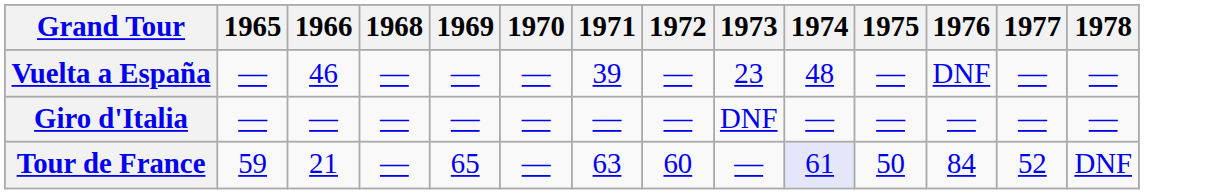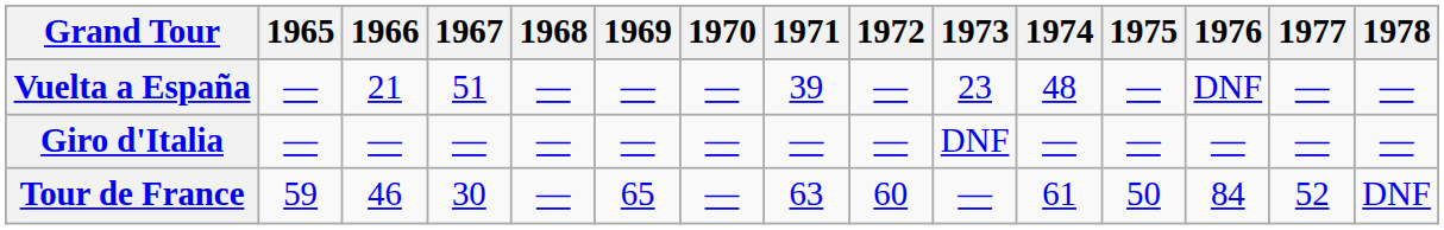 <table class="wikitable plainrowheaders">
 <tr>
 <th scope="col"><a href='#'>Grand Tour</a></th>
 <th scope="col">1965</th>
 <th scope="col">1966</th>
+<th scope="col">1967</th>
 <th scope="col">1968</th>
 <th scope="col">1969</th>
 <th scope="col">1970</th>
 <th scope="col">1971</th>
 <th scope="col">1972</th>
 <th scope="col">1973</th>
 <th scope="col">1974</th>
 <th scope="col">1975</th>
 <th scope="col">1976</th>
 <th scope="col">1977</th>
 <th scope="col">1978</th>
 </tr>
 <tr style="text-align:center;">
 <th scope="row"> <a href='#'>Vuelta a España</a></th>
 <td><a href='#'>—</a></td>
-<td><a href='#'>46</a></td>
+<td><a href='#'>21</a></td>
+<td><a href='#'>51</a></td>
 <td><a href='#'>—</a></td>
 <td><a href='#'>—</a></td>
 <td><a href='#'>—</a></td>
 <td><a href='#'>39</a></td>
 <td><a href='#'>—</a></td>
 <td><a href='#'>23</a></td>
 <td><a href='#'>48</a></td>
 <td><a href='#'>—</a></td>
 <td><a href='#'>DNF</a></td>
 <td><a href='#'>—</a></td>
 <td><a href='#'>—</a></td>
 </tr>
 <tr style="text-align:center;">
 <th scope="row"> <a href='#'>Giro d'Italia</a></th>
 <td><a href='#'>—</a></td>
 <td><a href='#'>—</a></td>
 <td><a href='#'>—</a></td>
 <td><a href='#'>—</a></td>
 <td><a href='#'>—</a></td>
 <td><a href='#'>—</a></td>
 <td><a href='#'>—</a></td>
+<td><a href='#'>—</a></td>
 <td><a href='#'>DNF</a></td>
 <td><a href='#'>—</a></td>
 <td><a href='#'>—</a></td>
 <td><a href='#'>—</a></td>
 <td><a href='#'>—</a></td>
 <td><a href='#'>—</a></td>
 </tr>
 <tr style="text-align:center;">
 <th scope="row"> <a href='#'>Tour de France</a></th>
 <td><a href='#'>59</a></td>
-<td><a href='#'>21</a></td>
+<td><a href='#'>46</a></td>
+<td><a href='#'>30</a></td>
 <td><a href='#'>—</a></td>
 <td><a href='#'>65</a></td>
 <td><a href='#'>—</a></td>
 <td><a href='#'>63</a></td>
 <td><a href='#'>60</a></td>
 <td><a href='#'>—</a></td>
-<td style="background: lavender;"><a href='#'>61</a></td>
+<td><a href='#'>61</a></td>
 <td><a href='#'>50</a></td>
 <td><a href='#'>84</a></td>
 <td><a href='#'>52</a></td>
 <td><a href='#'>DNF</a></td>
 </tr>
 </table>
